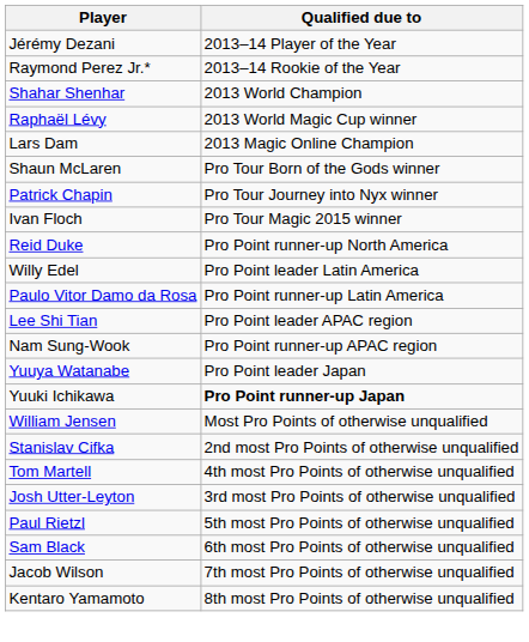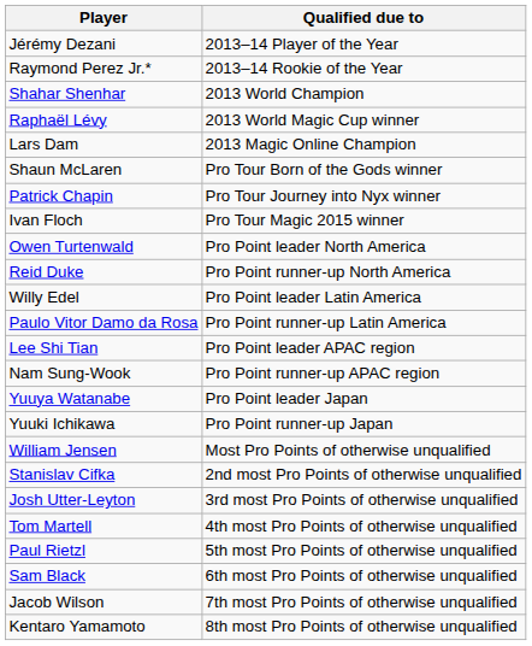 <table class="wikitable">
 <tr>
 <th>Player</th>
 <th>Qualified due to</th>
 </tr>
 <tr>
 <td> Jérémy Dezani</td>
 <td>2013–14 Player of the Year</td>
 </tr>
 <tr>
 <td> Raymond Perez Jr.*</td>
 <td>2013–14 Rookie of the Year</td>
 </tr>
 <tr>
 <td> <a href='#'>Shahar Shenhar</a></td>
 <td>2013 World Champion</td>
 </tr>
 <tr>
 <td> <a href='#'>Raphaël Lévy</a></td>
 <td>2013 World Magic Cup winner</td>
 </tr>
 <tr>
 <td> Lars Dam</td>
 <td>2013 Magic Online Champion</td>
 </tr>
 <tr>
 <td> Shaun McLaren</td>
 <td>Pro Tour Born of the Gods winner</td>
 </tr>
 <tr>
 <td> <a href='#'>Patrick Chapin</a></td>
 <td>Pro Tour Journey into Nyx winner</td>
 </tr>
 <tr>
 <td> Ivan Floch</td>
 <td>Pro Tour Magic 2015 winner</td>
 </tr>
 <tr>
+<td> <a href='#'>Owen Turtenwald</a></td>
+<td>Pro Point leader North America</td>
+</tr>
+<tr>
 <td> <a href='#'>Reid Duke</a></td>
 <td>Pro Point runner-up North America</td>
 </tr>
 <tr>
 <td> Willy Edel</td>
 <td>Pro Point leader Latin America</td>
 </tr>
 <tr>
 <td> <a href='#'>Paulo Vitor Damo da Rosa</a></td>
 <td>Pro Point runner-up Latin America</td>
 </tr>
 <tr>
 <td> <a href='#'>Lee Shi Tian</a></td>
 <td>Pro Point leader APAC region</td>
 </tr>
 <tr>
 <td> Nam Sung-Wook</td>
 <td>Pro Point runner-up APAC region</td>
 </tr>
 <tr>
 <td> <a href='#'>Yuuya Watanabe</a></td>
 <td>Pro Point leader Japan</td>
 </tr>
 <tr>
 <td> Yuuki Ichikawa</td>
-<td><strong>Pro Point runner-up Japan</strong></td>
+<td>Pro Point runner-up Japan</td>
 </tr>
 <tr>
 <td> <a href='#'>William Jensen</a></td>
 <td>Most Pro Points of otherwise unqualified</td>
 </tr>
 <tr>
 <td> <a href='#'>Stanislav Cifka</a></td>
 <td>2nd most Pro Points of otherwise unqualified</td>
 </tr>
 <tr>
+<td> <a href='#'>Josh Utter-Leyton</a></td>
+<td>3rd most Pro Points of otherwise unqualified</td>
+</tr>
+<tr>
 <td> <a href='#'>Tom Martell</a></td>
 <td>4th most Pro Points of otherwise unqualified</td>
-</tr>
-<tr>
-<td> <a href='#'>Josh Utter-Leyton</a></td>
-<td>3rd most Pro Points of otherwise unqualified</td>
 </tr>
 <tr>
 <td> <a href='#'>Paul Rietzl</a></td>
 <td>5th most Pro Points of otherwise unqualified</td>
 </tr>
 <tr>
 <td> <a href='#'>Sam Black</a></td>
 <td>6th most Pro Points of otherwise unqualified</td>
 </tr>
 <tr>
 <td> Jacob Wilson</td>
 <td>7th most Pro Points of otherwise unqualified</td>
 </tr>
 <tr>
 <td> Kentaro Yamamoto</td>
 <td>8th most Pro Points of otherwise unqualified</td>
 </tr>
 </table>
